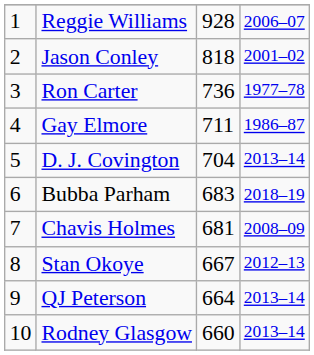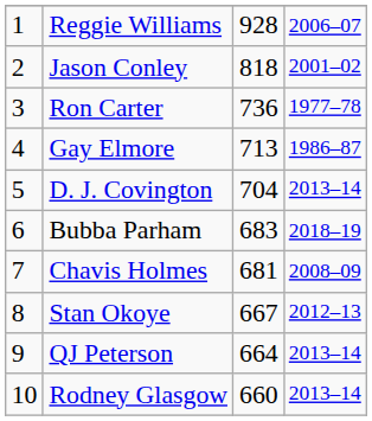 <table class="wikitable">
 <tr>
 </tr>
 <tr>
 <td>1</td>
 <td><a href='#'>Reggie Williams</a></td>
 <td>928</td>
 <td style="font-size:80%;"><a href='#'>2006–07</a></td>
 </tr>
 <tr>
 <td>2</td>
 <td><a href='#'>Jason Conley</a></td>
 <td>818</td>
 <td style="font-size:80%;"><a href='#'>2001–02</a></td>
 </tr>
 <tr>
 <td>3</td>
 <td><a href='#'>Ron Carter</a></td>
 <td>736</td>
 <td style="font-size:80%;"><a href='#'>1977–78</a></td>
 </tr>
 <tr>
 <td>4</td>
 <td><a href='#'>Gay Elmore</a></td>
-<td>711</td>
+<td>713</td>
 <td style="font-size:80%;"><a href='#'>1986–87</a></td>
 </tr>
 <tr>
 <td>5</td>
 <td><a href='#'>D. J. Covington</a></td>
 <td>704</td>
 <td style="font-size:80%;"><a href='#'>2013–14</a></td>
 </tr>
 <tr>
 <td>6</td>
 <td>Bubba Parham</td>
 <td>683</td>
 <td style="font-size:80%;"><a href='#'>2018–19</a></td>
 </tr>
 <tr>
 <td>7</td>
 <td><a href='#'>Chavis Holmes</a></td>
 <td>681</td>
 <td style="font-size:80%;"><a href='#'>2008–09</a></td>
 </tr>
 <tr>
 <td>8</td>
 <td><a href='#'>Stan Okoye</a></td>
 <td>667</td>
 <td style="font-size:80%;"><a href='#'>2012–13</a></td>
 </tr>
 <tr>
 <td>9</td>
 <td><a href='#'>QJ Peterson</a></td>
 <td>664</td>
 <td style="font-size:80%;"><a href='#'>2013–14</a></td>
 </tr>
 <tr>
 <td>10</td>
 <td><a href='#'>Rodney Glasgow</a></td>
 <td>660</td>
 <td style="font-size:80%;"><a href='#'>2013–14</a></td>
 </tr>
 </table>
